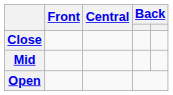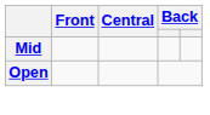 <table class="wikitable" style=text-align:center>
 <tr>
 <th rowspan="2"></th>
 <th rowspan="2"><a href='#'>Front</a></th>
 <th rowspan="2"><a href='#'>Central</a></th>
 <th colspan="2"><a href='#'>Back</a></th>
 </tr>
 <tr>
 <th></th>
 <th></th>
-</tr>
-<tr>
-<th><a href='#'>Close</a></th>
-<td></td>
-<td></td>
-<td></td>
-<td></td>
 </tr>
 <tr>
 <th><a href='#'>Mid</a></th>
 <td></td>
 <td></td>
 <td></td>
 <td></td>
 </tr>
 <tr>
 <th><a href='#'>Open</a></th>
 <td></td>
 <td></td>
 <td colspan="2"></td>
 </tr>
 </table>
